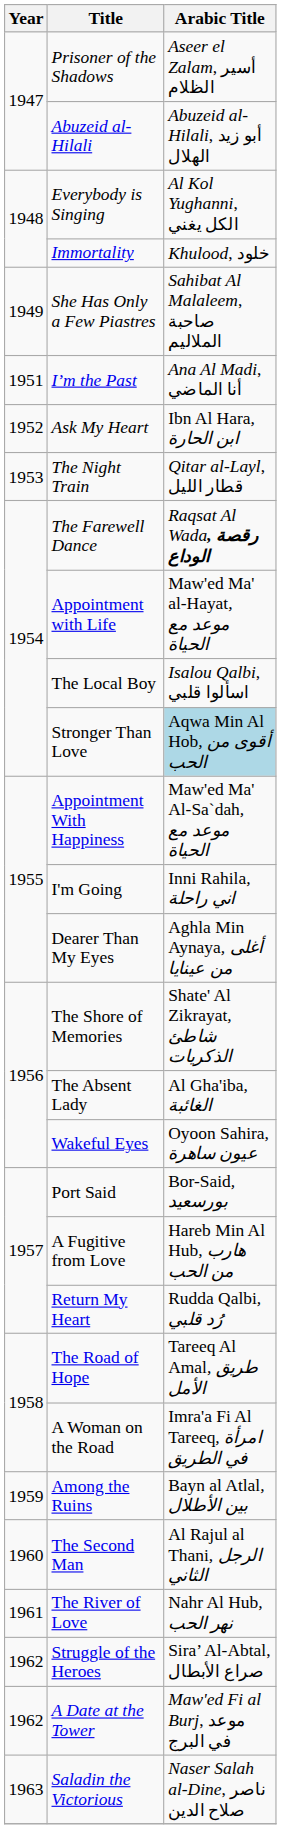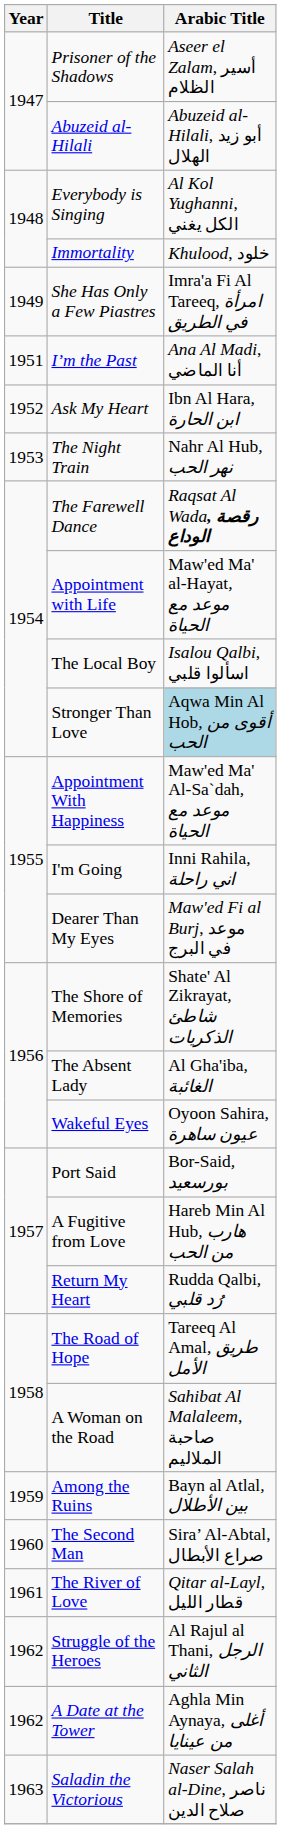 <table class="wikitable" style="width: 40%;">
 <tr bgcolor="#CCCCCC">
 <th>Year</th>
 <th>Title</th>
 <th>Arabic Title</th>
 </tr>
 <tr>
 <td rowspan="2">1947</td>
 <td><em>Prisoner of the Shadows</em></td>
 <td><em>Aseer el Zalam</em>, أسير الظلام</td>
 </tr>
 <tr>
 <td><em><a href='#'>Abuzeid al-Hilali</a></em></td>
 <td><em>Abuzeid al-Hilali</em>, أبو زيد الهلال</td>
 </tr>
 <tr>
 <td rowspan="2">1948</td>
 <td><em>Everybody is Singing</em></td>
 <td><em>Al Kol Yughanni</em>, الكل يغني</td>
 </tr>
 <tr>
 <td><em><a href='#'>Immortality</a></em></td>
 <td><em>Khulood</em>, خلود</td>
 </tr>
 <tr>
 <td>1949</td>
 <td><em>She Has Only a Few Piastres</em></td>
-<td><em>Sahibat Al Malaleem</em>, صاحبة الملاليم</td>
+<td></em>Imra'a Fi Al Tareeq<em>, امرأة في الطريق</td>
 </tr>
 <tr>
 <td>1951</td>
 <td><em><a href='#'>I’m the Past</a></em></td>
 <td><em>Ana Al Madi</em>, أنا الماضي</td>
 </tr>
 <tr>
 <td>1952</td>
 <td><em>Ask My Heart</em></td>
 <td></em>Ibn Al Hara<em>, ابن الحارة</td>
 </tr>
 <tr>
 <td>1953</td>
 <td><em>The Night Train</em></td>
-<td><em>Qitar al-Layl</em>, قطار الليل</td>
+<td></em>Nahr Al Hub<em>, نهر الحب</td>
 </tr>
 <tr>
 <td rowspan="4">1954</td>
 <td><em>The Farewell Dance</em></td>
 <td><em>Raqsat Al Wada<strong>, رقصة الوداع</td>
 </tr>
 <tr>
 <td></em><a href='#'>Appointment with Life</a><em></td>
 <td></em>Maw'ed Ma' al-Hayat<em>, موعد مع الحياة</td>
 </tr>
 <tr>
 <td></em>The Local Boy<em></td>
 <td><em>Isalou Qalbi</em>, اسألوا قلبي</td>
 </tr>
 <tr>
 <td></em>Stronger Than Love<em></td>
 <td style="background: lightblue;"></em>Aqwa Min Al Hob<em>, أقوى من الحب</td>
 </tr>
 <tr>
 <td rowspan="3">1955</td>
 <td></em><a href='#'>Appointment With Happiness</a><em></td>
 <td></em>Maw'ed  Ma' Al-Sa`dah<em>, موعد مع الحياة</td>
 </tr>
 <tr>
 <td></em>I'm Going<em></td>
 <td></em>Inni Rahila<em>, اني راحلة</td>
 </tr>
 <tr>
 <td></em>Dearer Than My Eyes<em></td>
-<td></em>Aghla Min Aynaya<em>, أغلى من عينايا</td>
+<td><em>Maw'ed Fi al Burj</em>, موعد في البرج</td>
 </tr>
 <tr>
 <td rowspan="3">1956</td>
 <td></em>The Shore of Memories<em></td>
 <td></em>Shate' Al Zikrayat<em>, شاطئ الذكريات</td>
 </tr>
 <tr>
 <td></em>The Absent Lady<em></td>
 <td></em>Al Gha'iba<em>, الغائبة</td>
 </tr>
 <tr>
 <td></em><a href='#'>Wakeful Eyes</a><em></td>
 <td></em>Oyoon Sahira<em>, عيون ساهرة</td>
 </tr>
 <tr>
 <td rowspan="3">1957</td>
 <td></em>Port Said<em></td>
 <td></em>Bor-Said<em>, بورسعيد</td>
 </tr>
 <tr>
 <td></em>A Fugitive from Love<em></td>
 <td></em>Hareb Min Al Hub<em>, هارب من الحب</td>
 </tr>
 <tr>
 <td></em><a href='#'>Return My Heart</a><em></td>
 <td></em>Rudda Qalbi<em>, رُد قلبي</td>
 </tr>
 <tr>
 <td rowspan="2">1958</td>
 <td></em><a href='#'>The Road of Hope</a><em></td>
 <td></em>Tareeq Al Amal<em>, طريق الأمل</td>
 </tr>
 <tr>
 <td></em>A Woman on the Road<em></td>
-<td></em>Imra'a Fi Al Tareeq<em>, امرأة في الطريق</td>
+<td><em>Sahibat Al Malaleem</em>, صاحبة الملاليم</td>
 </tr>
 <tr>
 <td>1959</td>
 <td></em><a href='#'>Among the Ruins</a><em></td>
 <td></em>Bayn al Atlal<em>, بين الأطلال</td>
 </tr>
 <tr>
 <td>1960</td>
 <td></em><a href='#'>The Second Man</a><em></td>
-<td></em>Al Rajul al Thani<em>, الرجل الثاني</td>
+<td></em>Sira’ Al-Abtal</strong>, صراع الأبطال</td>
 </tr>
 <tr>
 <td>1961</td>
 <td></em><a href='#'>The River of Love</a><em></td>
-<td></em>Nahr Al Hub<em>, نهر الحب</td>
+<td><em>Qitar al-Layl</em>, قطار الليل</td>
 </tr>
 <tr>
 <td>1962</td>
 <td></em><a href='#'>Struggle of the Heroes</a><em></td>
-<td></em>Sira’ Al-Abtal</strong>, صراع الأبطال</td>
+<td></em>Al Rajul al Thani<em>, الرجل الثاني</td>
 </tr>
 <tr>
 <td>1962</td>
 <td><em><a href='#'>A Date at the Tower</a></em></td>
-<td><em>Maw'ed Fi al Burj</em>, موعد في البرج</td>
+<td></em>Aghla Min Aynaya<em>, أغلى من عينايا</td>
 </tr>
 <tr>
 <td>1963</td>
 <td><em><a href='#'>Saladin the Victorious</a></em></td>
 <td><em>Naser Salah al-Dine</em>, ناصر صلاح الدين</td>
 </tr>
 <tr>
 </tr>
 </table>
